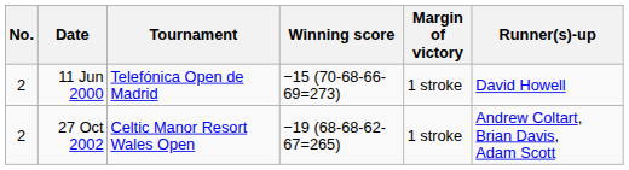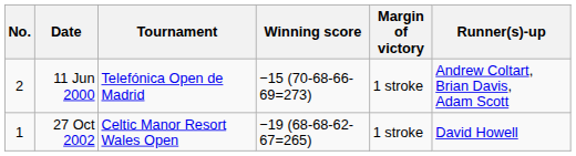 <table class="wikitable" style="font-size:95%;">
 <tr>
 <th>No.</th>
 <th>Date</th>
 <th>Tournament</th>
 <th>Winning score</th>
 <th>Margin of<br>victory</th>
 <th>Runner(s)-up</th>
 </tr>
 <tr>
 <td align=center>2</td>
 <td align=right>11 Jun <a href='#'>2000</a></td>
 <td><a href='#'>Telefónica Open de Madrid</a></td>
 <td>−15 (70-68-66-69=273)</td>
 <td>1 stroke</td>
-<td> <a href='#'>David Howell</a></td>
+<td> <a href='#'>Andrew Coltart</a>,  <a href='#'>Brian Davis</a>,<br> <a href='#'>Adam Scott</a></td>
 </tr>
 <tr>
-<td align=center>2</td>
+<td align=center>1</td>
 <td align=right>27 Oct <a href='#'>2002</a></td>
 <td><a href='#'>Celtic Manor Resort Wales Open</a></td>
 <td>−19 (68-68-62-67=265)</td>
 <td>1 stroke</td>
-<td> <a href='#'>Andrew Coltart</a>,  <a href='#'>Brian Davis</a>,<br> <a href='#'>Adam Scott</a></td>
+<td> <a href='#'>David Howell</a></td>
 </tr>
 </table>
